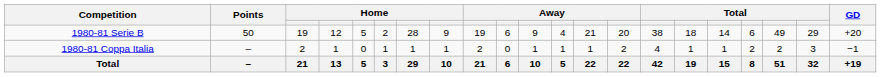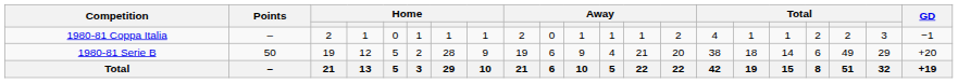 <table class="wikitable" style="font-size:90%;width:100%;margin:auto;clear:both;text-align:center;">
 <tr>
 <th rowspan="2">Competition</th>
 <th rowspan="2">Points</th>
 <th colspan="6">Home</th>
 <th colspan="6">Away</th>
 <th colspan="6">Total</th>
 <th rowspan="2"><a href='#'>GD</a></th>
 </tr>
 <tr>
 <th></th>
 <th></th>
 <th></th>
 <th></th>
 <th></th>
 <th></th>
 <th></th>
 <th></th>
 <th></th>
 <th></th>
 <th></th>
 <th></th>
 <th></th>
 <th></th>
 <th></th>
 <th></th>
 <th></th>
 <th></th>
 </tr>
 <tr>
+<td> <a href='#'>1980-81 Coppa Italia</a></td>
+<td>–</td>
+<td>2</td>
+<td>1</td>
+<td>0</td>
+<td>1</td>
+<td>1</td>
+<td>1</td>
+<td>2</td>
+<td>0</td>
+<td>1</td>
+<td>1</td>
+<td>1</td>
+<td>2</td>
+<td>4</td>
+<td>1</td>
+<td>1</td>
+<td>2</td>
+<td>2</td>
+<td>3</td>
+<td>−1</td>
+</tr>
+<tr>
 <td><a href='#'>1980-81 Serie B</a></td>
 <td>50</td>
 <td>19</td>
 <td>12</td>
 <td>5</td>
 <td>2</td>
 <td>28</td>
 <td>9</td>
 <td>19</td>
 <td>6</td>
 <td>9</td>
 <td>4</td>
 <td>21</td>
 <td>20</td>
 <td>38</td>
 <td>18</td>
 <td>14</td>
 <td>6</td>
 <td>49</td>
 <td>29</td>
 <td>+20</td>
-</tr>
-<tr>
-<td> <a href='#'>1980-81 Coppa Italia</a></td>
-<td>–</td>
-<td>2</td>
-<td>1</td>
-<td>0</td>
-<td>1</td>
-<td>1</td>
-<td>1</td>
-<td>2</td>
-<td>0</td>
-<td>1</td>
-<td>1</td>
-<td>1</td>
-<td>2</td>
-<td>4</td>
-<td>1</td>
-<td>1</td>
-<td>2</td>
-<td>2</td>
-<td>3</td>
-<td>−1</td>
 </tr>
 <tr>
 <th>Total</th>
 <th>–</th>
 <th>21</th>
 <th>13</th>
 <th>5</th>
 <th>3</th>
 <th>29</th>
 <th>10</th>
 <th>21</th>
 <th>6</th>
 <th>10</th>
 <th>5</th>
 <th>22</th>
 <th>22</th>
 <th>42</th>
 <th>19</th>
 <th>15</th>
 <th>8</th>
 <th>51</th>
 <th>32</th>
 <th>+19</th>
 </tr>
 </table>
